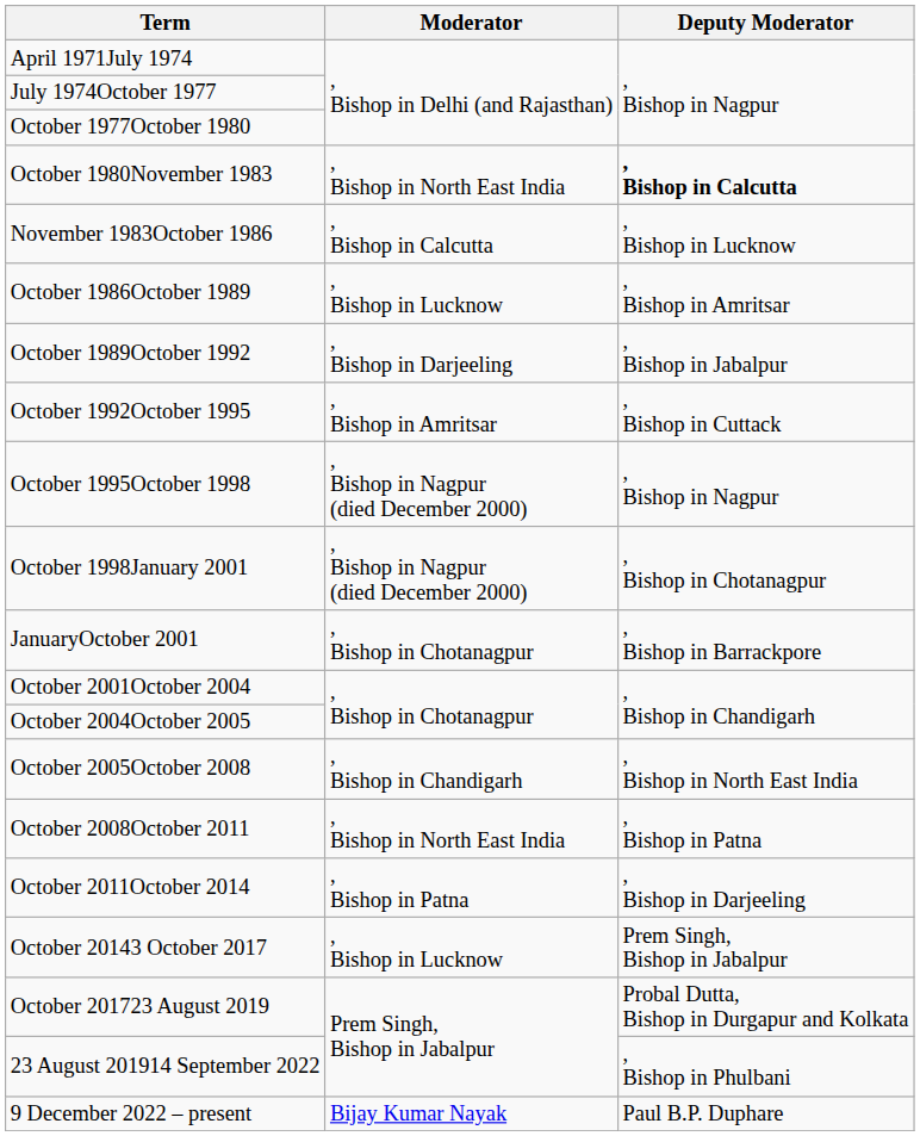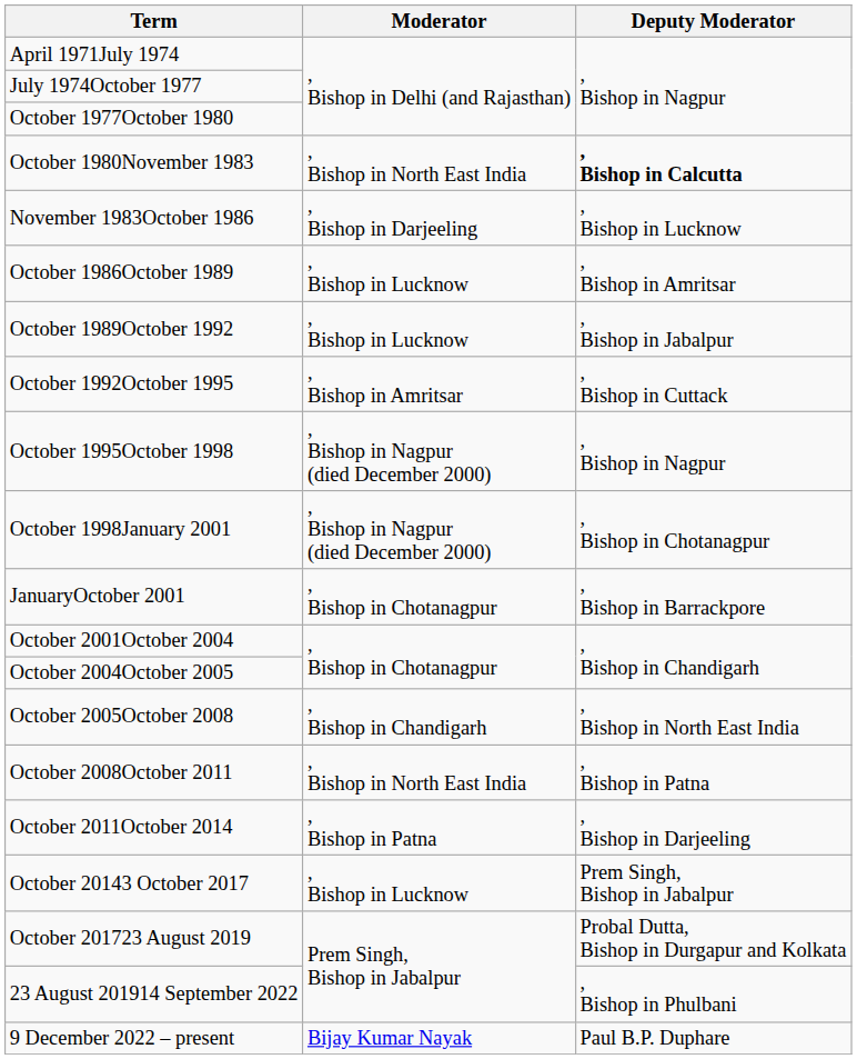 <table class="wikitable">
 <tr>
 <th>Term</th>
 <th>Moderator</th>
 <th>Deputy Moderator</th>
 </tr>
 <tr>
 <td>April 1971July 1974</td>
 <td rowspan="3">,<br>Bishop in Delhi (and Rajasthan)</td>
 <td rowspan="3">,<br>Bishop in Nagpur</td>
 </tr>
 <tr>
 <td>July 1974October 1977</td>
 </tr>
 <tr>
 <td>October 1977October 1980</td>
 </tr>
 <tr>
 <td>October 1980November 1983</td>
 <td>,<br>Bishop in North East India</td>
 <td><strong>,<br>Bishop in Calcutta</strong></td>
 </tr>
 <tr>
 <td>November 1983October 1986</td>
-<td>,<br>Bishop in Calcutta</td>
+<td>,<br>Bishop in Darjeeling</td>
 <td>,<br>Bishop in Lucknow</td>
 </tr>
 <tr>
 <td>October 1986October 1989</td>
 <td>,<br>Bishop in Lucknow</td>
 <td>,<br>Bishop in Amritsar</td>
 </tr>
 <tr>
 <td>October 1989October 1992</td>
-<td>,<br>Bishop in Darjeeling</td>
+<td>,<br>Bishop in Lucknow</td>
 <td>,<br>Bishop in Jabalpur</td>
 </tr>
 <tr>
 <td>October 1992October 1995</td>
 <td>,<br>Bishop in Amritsar</td>
 <td>,<br>Bishop in Cuttack</td>
 </tr>
 <tr>
 <td>October 1995October 1998</td>
 <td>,<br>Bishop in Nagpur<br>(died December 2000)</td>
 <td>,<br>Bishop in Nagpur</td>
 </tr>
 <tr>
 <td>October 1998January 2001</td>
 <td>,<br>Bishop in Nagpur<br>(died December 2000)</td>
 <td>,<br>Bishop in Chotanagpur</td>
 </tr>
 <tr>
 <td>JanuaryOctober 2001</td>
 <td>,<br>Bishop in Chotanagpur</td>
 <td>,<br>Bishop in Barrackpore</td>
 </tr>
 <tr>
 <td>October 2001October 2004</td>
 <td rowspan="2">,<br>Bishop in Chotanagpur</td>
 <td rowspan="2">,<br>Bishop in Chandigarh</td>
 </tr>
 <tr>
 <td>October 2004October 2005</td>
 </tr>
 <tr>
 <td>October 2005October 2008</td>
 <td>,<br>Bishop in Chandigarh</td>
 <td>,<br>Bishop in North East India</td>
 </tr>
 <tr>
 <td>October 2008October 2011</td>
 <td>,<br>Bishop in North East India</td>
 <td>,<br>Bishop in Patna</td>
 </tr>
 <tr>
 <td>October 2011October 2014</td>
 <td>,<br>Bishop in Patna</td>
 <td>,<br>Bishop in Darjeeling</td>
 </tr>
 <tr>
 <td>October 20143 October 2017</td>
 <td>,<br>Bishop in Lucknow</td>
 <td>Prem Singh,<br>Bishop in Jabalpur</td>
 </tr>
 <tr>
 <td>October 201723 August 2019</td>
 <td rowspan="2">Prem Singh,<br>Bishop in Jabalpur</td>
 <td>Probal Dutta,<br>Bishop in Durgapur and Kolkata</td>
 </tr>
 <tr>
 <td>23 August 201914 September 2022</td>
 <td>,<br>Bishop in Phulbani</td>
 </tr>
 <tr>
 <td>9 December 2022 – present</td>
 <td><a href='#'>Bijay Kumar Nayak</a></td>
 <td>Paul B.P. Duphare</td>
 </tr>
 </table>
